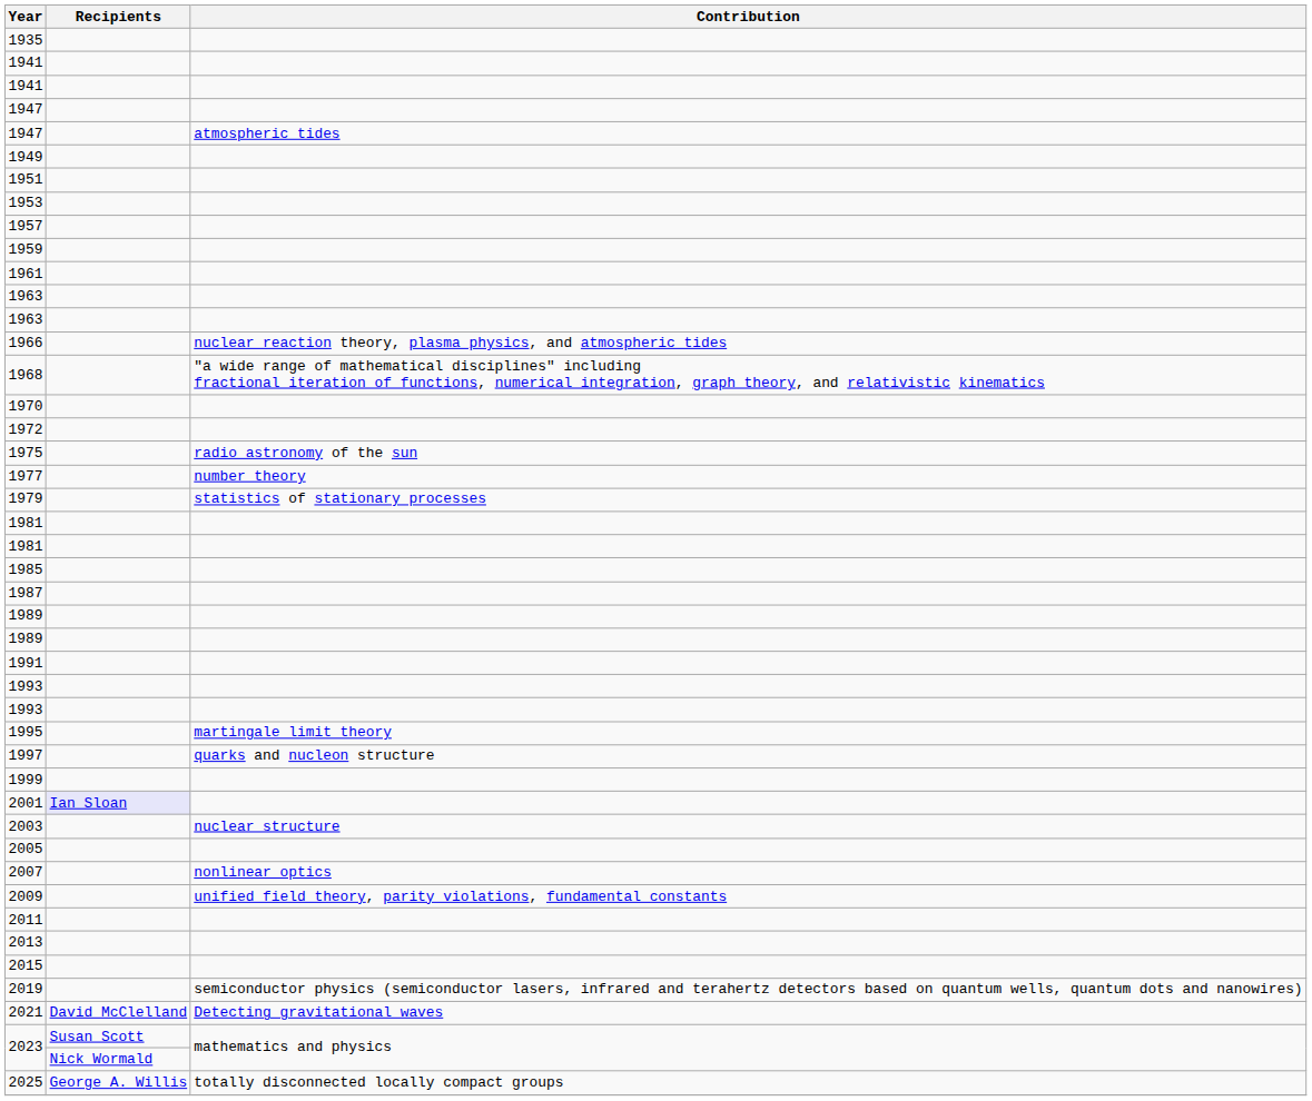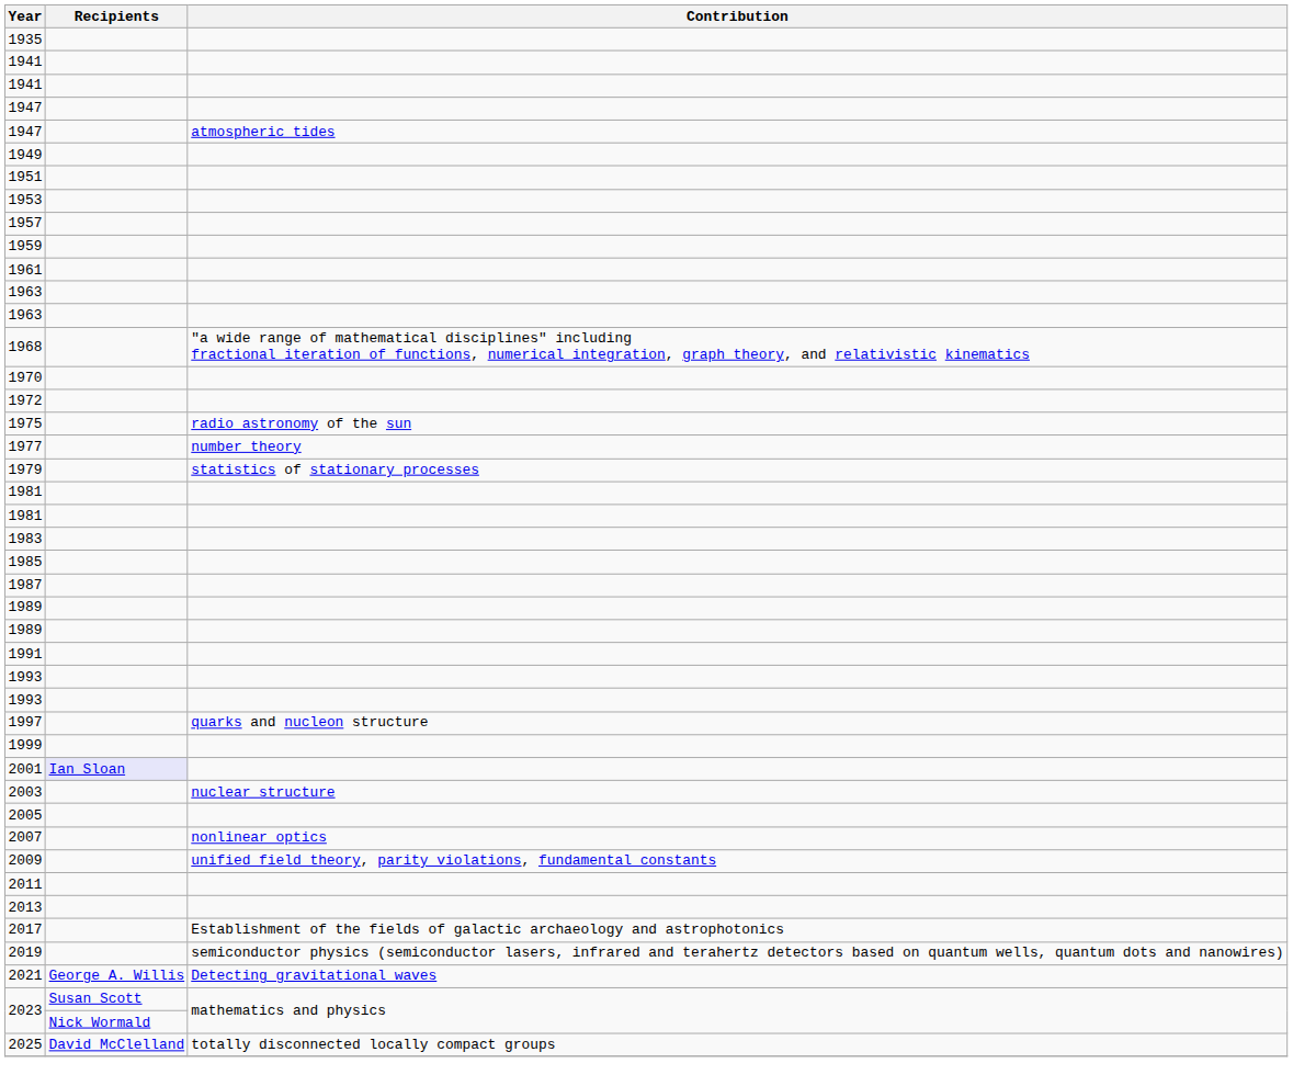 <table class="wikitable sortable">
 <tr>
 <th>Year</th>
 <th>Recipients</th>
 <th>Contribution</th>
 </tr>
 <tr>
 <td>1935</td>
 <td> </td>
 <td></td>
 </tr>
 <tr>
 <td>1941</td>
 <td></td>
 <td></td>
 </tr>
 <tr>
 <td>1941</td>
 <td></td>
 <td></td>
 </tr>
 <tr>
 <td>1947</td>
 <td></td>
 <td></td>
 </tr>
 <tr>
 <td>1947</td>
 <td></td>
 <td><a href='#'>atmospheric tides</a></td>
 </tr>
 <tr>
 <td>1949</td>
 <td></td>
 <td></td>
 </tr>
 <tr>
 <td>1951</td>
 <td></td>
 <td></td>
 </tr>
 <tr>
 <td>1953</td>
 <td></td>
 <td></td>
 </tr>
 <tr>
 <td>1957</td>
 <td></td>
 <td></td>
 </tr>
 <tr>
 <td>1959</td>
 <td></td>
 <td></td>
 </tr>
 <tr>
 <td>1961</td>
 <td></td>
 <td></td>
 </tr>
 <tr>
 <td>1963</td>
 <td></td>
 <td></td>
 </tr>
 <tr>
 <td>1963</td>
 <td></td>
 <td></td>
 </tr>
 <tr>
-<td>1966</td>
-<td></td>
-<td><a href='#'>nuclear reaction</a> theory, <a href='#'>plasma physics</a>, and <a href='#'>atmospheric tides</a></td>
-</tr>
-<tr>
 <td>1968</td>
 <td></td>
 <td>"a wide range of mathematical disciplines" including<br><a href='#'>fractional iteration of functions</a>, <a href='#'>numerical integration</a>, <a href='#'>graph theory</a>, and <a href='#'>relativistic</a> <a href='#'>kinematics</a></td>
 </tr>
 <tr>
 <td>1970</td>
 <td></td>
 <td></td>
 </tr>
 <tr>
 <td>1972</td>
 <td></td>
 <td></td>
 </tr>
 <tr>
 <td>1975</td>
 <td></td>
 <td><a href='#'>radio astronomy</a> of the <a href='#'>sun</a></td>
 </tr>
 <tr>
 <td>1977</td>
 <td></td>
 <td><a href='#'>number theory</a></td>
 </tr>
 <tr>
 <td>1979</td>
 <td></td>
 <td><a href='#'>statistics</a> of <a href='#'>stationary processes</a></td>
 </tr>
 <tr>
 <td>1981</td>
 <td></td>
 <td></td>
 </tr>
 <tr>
 <td>1981</td>
 <td></td>
 <td></td>
 </tr>
 <tr>
+<td>1983</td>
+<td></td>
+<td></td>
+</tr>
+<tr>
 <td>1985</td>
 <td></td>
 <td></td>
 </tr>
 <tr>
 <td>1987</td>
 <td></td>
 <td></td>
 </tr>
 <tr>
 <td>1989</td>
 <td></td>
 <td></td>
 </tr>
 <tr>
 <td>1989</td>
 <td></td>
 <td></td>
 </tr>
 <tr>
 <td>1991</td>
 <td></td>
 <td></td>
 </tr>
 <tr>
 <td>1993</td>
 <td></td>
 <td></td>
 </tr>
 <tr>
 <td>1993</td>
 <td></td>
 <td></td>
-</tr>
-<tr>
-<td>1995</td>
-<td></td>
-<td><a href='#'>martingale limit theory</a></td>
 </tr>
 <tr>
 <td>1997</td>
 <td></td>
 <td><a href='#'>quarks</a> and <a href='#'>nucleon</a> structure</td>
 </tr>
 <tr>
 <td>1999</td>
 <td></td>
 <td></td>
 </tr>
 <tr>
 <td>2001</td>
 <td style="background: lavender;"><a href='#'>Ian Sloan</a></td>
 <td></td>
 </tr>
 <tr>
 <td>2003</td>
 <td></td>
 <td><a href='#'>nuclear structure</a></td>
 </tr>
 <tr>
 <td>2005</td>
 <td></td>
 <td></td>
 </tr>
 <tr>
 <td>2007</td>
 <td></td>
 <td><a href='#'>nonlinear optics</a></td>
 </tr>
 <tr>
 <td>2009</td>
 <td></td>
 <td><a href='#'>unified field theory</a>, <a href='#'>parity violations</a>, <a href='#'>fundamental constants</a></td>
 </tr>
 <tr>
 <td>2011</td>
 <td></td>
 <td></td>
 </tr>
 <tr>
 <td>2013</td>
 <td></td>
 <td></td>
 </tr>
 <tr>
-<td>2015</td>
+<td>2017</td>
 <td></td>
-<td></td>
+<td>Establishment of the fields of galactic archaeology and astrophotonics</td>
 </tr>
 <tr>
 <td>2019</td>
 <td></td>
 <td>semiconductor physics (semiconductor lasers, infrared and terahertz detectors based on quantum wells, quantum dots and nanowires)</td>
 </tr>
 <tr>
 <td>2021</td>
-<td><a href='#'>David McClelland</a></td>
+<td><a href='#'> George A. Willis</a></td>
 <td><a href='#'>Detecting gravitational waves</a></td>
 </tr>
 <tr>
 <td rowspan="2">2023</td>
 <td><a href='#'>Susan Scott</a></td>
 <td rowspan="2">mathematics and physics</td>
 </tr>
 <tr>
 <td><a href='#'>Nick Wormald</a></td>
 </tr>
 <tr>
 <td>2025</td>
-<td><a href='#'> George A. Willis</a></td>
+<td><a href='#'>David McClelland</a></td>
 <td>totally disconnected locally compact groups</td>
 </tr>
 <tr>
 </tr>
 </table>
